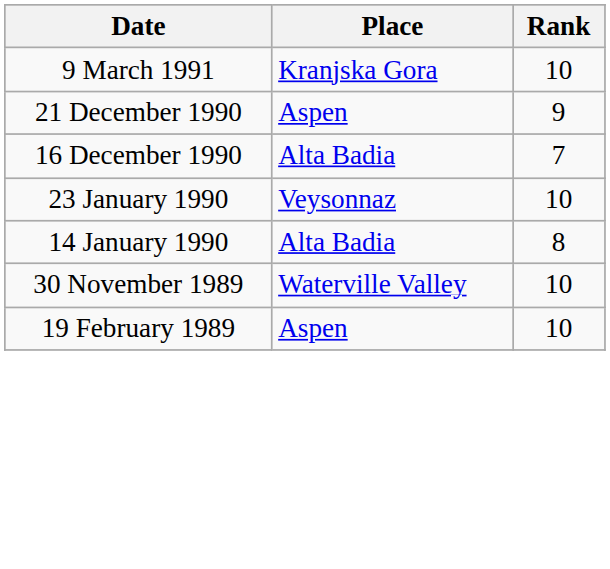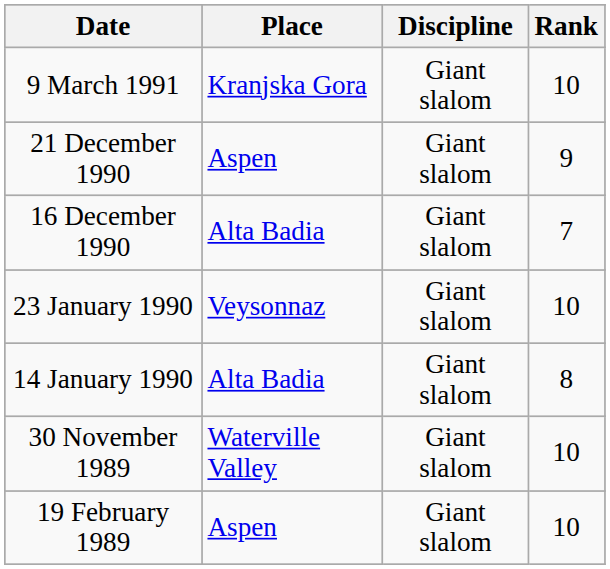 <table class="wikitable" width=40% style="font-size:100%; text-align:center;">
 <tr>
 <th>Date</th>
 <th>Place</th>
+<th>Discipline</th>
 <th>Rank</th>
 </tr>
 <tr>
 <td>9 March 1991</td>
 <td align=left> <a href='#'>Kranjska Gora</a></td>
+<td>Giant slalom</td>
 <td>10</td>
 </tr>
 <tr>
 <td>21 December 1990</td>
 <td align=left> <a href='#'>Aspen</a></td>
+<td>Giant slalom</td>
 <td>9</td>
 </tr>
 <tr>
 <td>16 December 1990</td>
 <td align=left> <a href='#'>Alta Badia</a></td>
+<td>Giant slalom</td>
 <td>7</td>
 </tr>
 <tr>
 <td>23 January 1990</td>
 <td align=left> <a href='#'>Veysonnaz</a></td>
+<td>Giant slalom</td>
 <td>10</td>
 </tr>
 <tr>
 <td>14 January 1990</td>
 <td align=left> <a href='#'>Alta Badia</a></td>
+<td>Giant slalom</td>
 <td>8</td>
 </tr>
 <tr>
 <td>30 November 1989</td>
 <td align=left> <a href='#'>Waterville Valley</a></td>
+<td>Giant slalom</td>
 <td>10</td>
 </tr>
 <tr>
 <td>19 February 1989</td>
 <td align=left> <a href='#'>Aspen</a></td>
+<td>Giant slalom</td>
 <td>10</td>
 </tr>
 </table>
